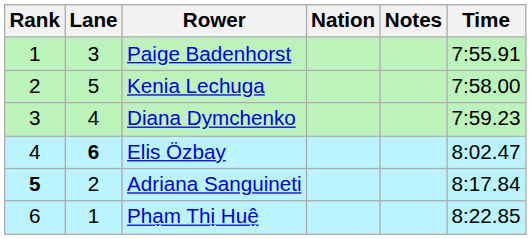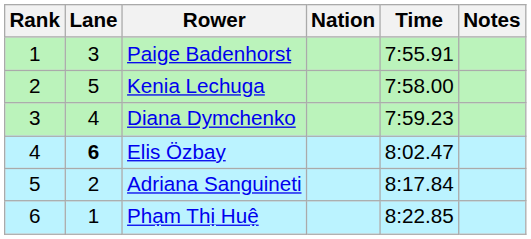 <table class="wikitable sortable" style="text-align:center">
 <tr>
 <th>Rank</th>
 <th>Lane</th>
 <th>Rower</th>
 <th>Nation</th>
+<th>Time</th>
 <th>Notes</th>
-<th>Time</th>
 </tr>
 <tr bgcolor="bbf3bb">
 <td>1</td>
 <td>3</td>
 <td align=left><a href='#'>Paige Badenhorst</a></td>
 <td align=left></td>
+<td>7:55.91</td>
 <td></td>
-<td>7:55.91</td>
 </tr>
 <tr bgcolor="bbf3bb">
 <td>2</td>
 <td>5</td>
 <td align=left><a href='#'>Kenia Lechuga</a></td>
 <td align=left></td>
+<td>7:58.00</td>
 <td></td>
-<td>7:58.00</td>
 </tr>
 <tr bgcolor="bbf3bb">
 <td>3</td>
 <td>4</td>
 <td align=left><a href='#'>Diana Dymchenko</a></td>
 <td align=left></td>
+<td>7:59.23</td>
 <td></td>
-<td>7:59.23</td>
 </tr>
 <tr bgcolor="bbf3ff">
 <td>4</td>
 <td><strong>6</strong></td>
 <td align=left><a href='#'>Elis Özbay</a></td>
 <td align=left></td>
+<td>8:02.47</td>
 <td></td>
-<td>8:02.47</td>
 </tr>
 <tr bgcolor="bbf3ff">
-<td><strong>5</strong></td>
+<td>5</td>
 <td>2</td>
 <td align=left><a href='#'>Adriana Sanguineti</a></td>
 <td align=left></td>
+<td>8:17.84</td>
 <td></td>
-<td>8:17.84</td>
 </tr>
 <tr bgcolor="bbf3ff">
 <td>6</td>
 <td>1</td>
 <td align=left><a href='#'>Phạm Thị Huệ</a></td>
 <td align=left></td>
+<td>8:22.85</td>
 <td></td>
-<td>8:22.85</td>
 </tr>
 </table>
